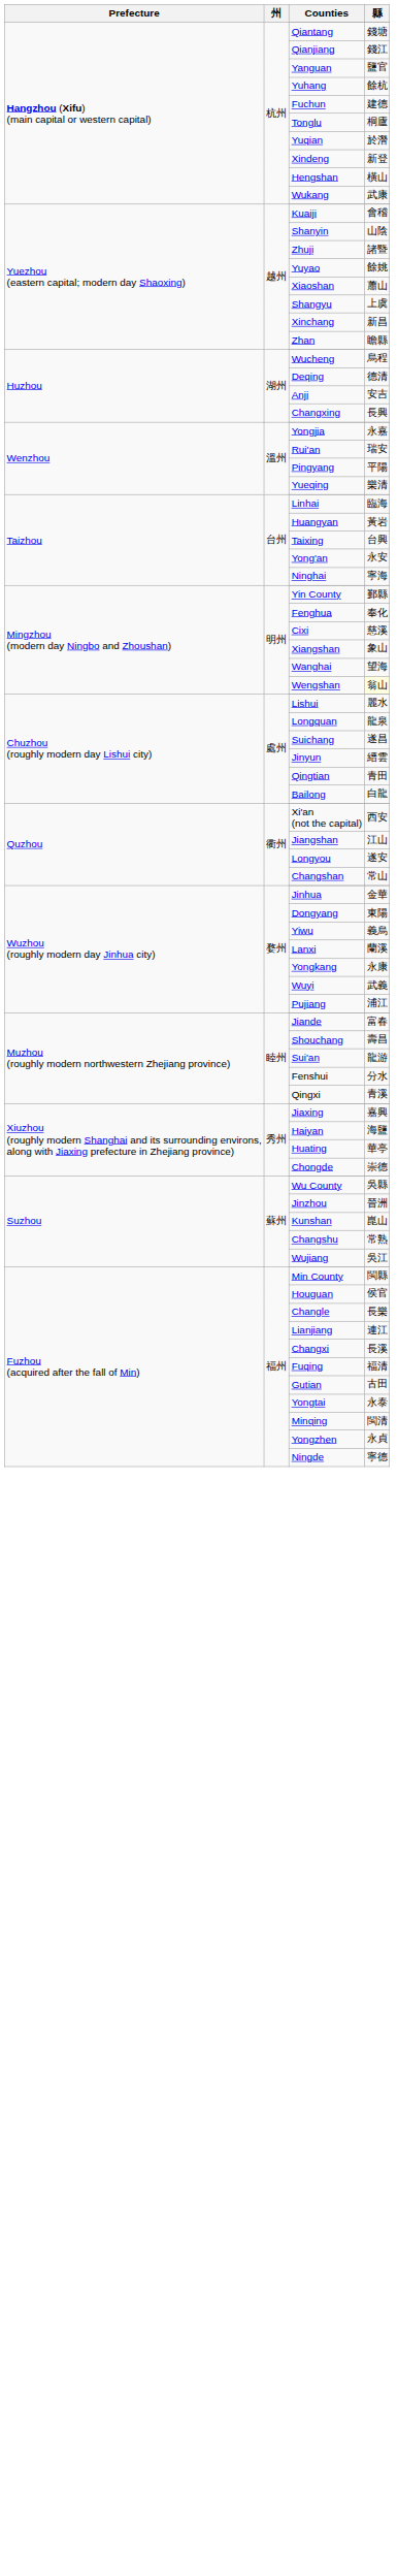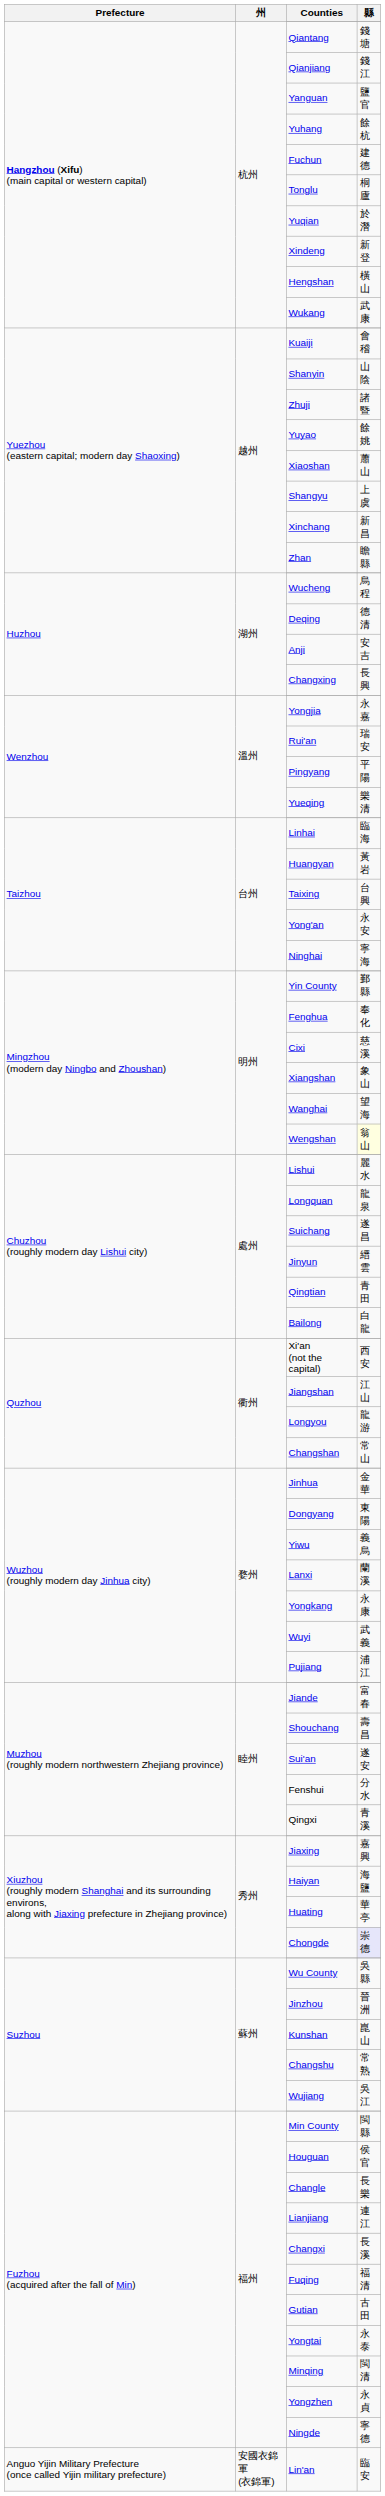 <table class="wikitable">
 <tr>
 <th>Prefecture</th>
 <th>州</th>
 <th>Counties</th>
 <th>縣</th>
 </tr>
 <tr>
 <td rowspan="11"><strong><a href='#'>Hangzhou</a></strong> (<strong>Xifu</strong>) <br> (main capital or western capital)</td>
 <td rowspan="11">杭州</td>
 </tr>
 <tr>
 <td><a href='#'>Qiantang</a></td>
 <td>錢塘</td>
 </tr>
 <tr>
 <td><a href='#'>Qianjiang</a></td>
 <td>錢江</td>
 </tr>
 <tr>
 <td><a href='#'>Yanguan</a></td>
 <td>鹽官</td>
 </tr>
 <tr>
 <td><a href='#'>Yuhang</a></td>
 <td>餘杭</td>
 </tr>
 <tr>
 <td><a href='#'>Fuchun</a></td>
 <td>建德</td>
 </tr>
 <tr>
 <td><a href='#'>Tonglu</a></td>
 <td>桐廬</td>
 </tr>
 <tr>
 <td><a href='#'>Yuqian</a></td>
 <td>於潛</td>
 </tr>
 <tr>
 <td><a href='#'>Xindeng</a></td>
 <td>新登</td>
 </tr>
 <tr>
 <td><a href='#'>Hengshan</a></td>
 <td>橫山</td>
 </tr>
 <tr>
 <td><a href='#'>Wukang</a></td>
 <td>武康</td>
 </tr>
 <tr>
 <td rowspan="9"><a href='#'>Yuezhou</a> <br> (eastern capital; modern day <a href='#'>Shaoxing</a>)</td>
 <td rowspan="9">越州</td>
 </tr>
 <tr>
 <td><a href='#'>Kuaiji</a></td>
 <td>會稽</td>
 </tr>
 <tr>
 <td><a href='#'>Shanyin</a></td>
 <td>山陰</td>
 </tr>
 <tr>
 <td><a href='#'>Zhuji</a></td>
 <td>諸暨</td>
 </tr>
 <tr>
 <td><a href='#'>Yuyao</a></td>
 <td>餘姚</td>
 </tr>
 <tr>
 <td><a href='#'>Xiaoshan</a></td>
 <td>蕭山</td>
 </tr>
 <tr>
 <td><a href='#'>Shangyu</a></td>
 <td>上虞</td>
 </tr>
 <tr>
 <td><a href='#'>Xinchang</a></td>
 <td>新昌</td>
 </tr>
 <tr>
 <td><a href='#'>Zhan</a></td>
 <td>瞻縣</td>
 </tr>
 <tr>
 <td rowspan="5"><a href='#'>Huzhou</a></td>
 <td rowspan="5">湖州</td>
 </tr>
 <tr>
 <td><a href='#'>Wucheng</a></td>
 <td>烏程</td>
 </tr>
 <tr>
 <td><a href='#'>Deqing</a></td>
 <td>德清</td>
 </tr>
 <tr>
 <td><a href='#'>Anji</a></td>
 <td>安吉</td>
 </tr>
 <tr>
 <td><a href='#'>Changxing</a></td>
 <td>長興</td>
 </tr>
 <tr>
 <td rowspan="5"><a href='#'>Wenzhou</a></td>
 <td rowspan="5">溫州</td>
 </tr>
 <tr>
 <td><a href='#'>Yongjia</a></td>
 <td>永嘉</td>
 </tr>
 <tr>
 <td><a href='#'>Rui'an</a></td>
 <td>瑞安</td>
 </tr>
 <tr>
 <td><a href='#'>Pingyang</a></td>
 <td>平陽</td>
 </tr>
 <tr>
 <td><a href='#'>Yueqing</a></td>
 <td>樂清</td>
 </tr>
 <tr>
 <td rowspan="6"><a href='#'>Taizhou</a></td>
 <td rowspan="6">台州</td>
 </tr>
 <tr>
 <td><a href='#'>Linhai</a></td>
 <td>臨海</td>
 </tr>
 <tr>
 <td><a href='#'>Huangyan</a></td>
 <td>黃岩</td>
 </tr>
 <tr>
 <td><a href='#'>Taixing</a></td>
 <td>台興</td>
 </tr>
 <tr>
 <td><a href='#'>Yong'an</a></td>
 <td>永安</td>
 </tr>
 <tr>
 <td><a href='#'>Ninghai</a></td>
 <td>寧海</td>
 </tr>
 <tr>
 <td rowspan="7"><a href='#'>Mingzhou</a> <br> (modern day <a href='#'>Ningbo</a> and <a href='#'>Zhoushan</a>)</td>
 <td rowspan="7">明州</td>
 </tr>
 <tr>
 <td><a href='#'>Yin County</a></td>
 <td>鄞縣</td>
 </tr>
 <tr>
 <td><a href='#'>Fenghua</a></td>
 <td>奉化</td>
 </tr>
 <tr>
 <td><a href='#'>Cixi</a></td>
 <td>慈溪</td>
 </tr>
 <tr>
 <td><a href='#'>Xiangshan</a></td>
 <td>象山</td>
 </tr>
 <tr>
 <td><a href='#'>Wanghai</a></td>
 <td>望海</td>
 </tr>
 <tr>
 <td><a href='#'>Wengshan</a></td>
 <td style="background: lightyellow;">翁山</td>
 </tr>
 <tr>
 <td rowspan="7"><a href='#'>Chuzhou</a> <br> (roughly modern day <a href='#'>Lishui</a> city)</td>
 <td rowspan="7">處州</td>
 </tr>
 <tr>
 <td><a href='#'>Lishui</a></td>
 <td>麗水</td>
 </tr>
 <tr>
 <td><a href='#'>Longquan</a></td>
 <td>龍泉</td>
 </tr>
 <tr>
 <td><a href='#'>Suichang</a></td>
 <td>遂昌</td>
 </tr>
 <tr>
 <td><a href='#'>Jinyun</a></td>
 <td>縉雲</td>
 </tr>
 <tr>
 <td><a href='#'>Qingtian</a></td>
 <td>青田</td>
 </tr>
 <tr>
 <td><a href='#'>Bailong</a></td>
 <td>白龍</td>
 </tr>
 <tr>
 <td rowspan="5"><a href='#'>Quzhou</a></td>
 <td rowspan="5">衢州</td>
 </tr>
 <tr>
 <td>Xi'an <br> (not the capital)</td>
 <td>西安</td>
 </tr>
 <tr>
 <td><a href='#'>Jiangshan</a></td>
 <td>江山</td>
 </tr>
 <tr>
 <td><a href='#'>Longyou</a></td>
-<td>遂安</td>
+<td>龍游</td>
 </tr>
 <tr>
 <td><a href='#'>Changshan</a></td>
 <td>常山</td>
 </tr>
 <tr>
 <td rowspan="8"><a href='#'>Wuzhou</a> <br> (roughly modern day <a href='#'>Jinhua</a> city)</td>
 <td rowspan="8">婺州</td>
 </tr>
 <tr>
 <td><a href='#'>Jinhua</a></td>
 <td>金華</td>
 </tr>
 <tr>
 <td><a href='#'>Dongyang</a></td>
 <td>東陽</td>
 </tr>
 <tr>
 <td><a href='#'>Yiwu</a></td>
 <td>義烏</td>
 </tr>
 <tr>
 <td><a href='#'>Lanxi</a></td>
 <td>蘭溪</td>
 </tr>
 <tr>
 <td><a href='#'>Yongkang</a></td>
 <td>永康</td>
 </tr>
 <tr>
 <td><a href='#'>Wuyi</a></td>
 <td>武義</td>
 </tr>
 <tr>
 <td><a href='#'>Pujiang</a></td>
 <td>浦江</td>
 </tr>
 <tr>
 <td rowspan="6"><a href='#'>Muzhou</a> <br> (roughly modern northwestern Zhejiang province)</td>
 <td rowspan="6">睦州</td>
 </tr>
 <tr>
 <td><a href='#'>Jiande</a></td>
 <td>富春</td>
 </tr>
 <tr>
 <td><a href='#'>Shouchang</a></td>
 <td>壽昌</td>
 </tr>
 <tr>
 <td><a href='#'>Sui'an</a></td>
-<td>龍游</td>
+<td>遂安</td>
 </tr>
 <tr>
 <td>Fenshui</td>
 <td>分水</td>
 </tr>
 <tr>
 <td>Qingxi</td>
 <td>青溪</td>
 </tr>
 <tr>
 <td rowspan="5"><a href='#'>Xiuzhou</a> <br> (roughly modern <a href='#'>Shanghai</a> and its surrounding environs, <br>along with <a href='#'>Jiaxing</a> prefecture in Zhejiang province)</td>
 <td rowspan="5">秀州</td>
 </tr>
 <tr>
 <td><a href='#'>Jiaxing</a></td>
 <td>嘉興</td>
 </tr>
 <tr>
 <td><a href='#'>Haiyan</a></td>
 <td>海鹽</td>
 </tr>
 <tr>
 <td><a href='#'>Huating</a></td>
 <td>華亭</td>
 </tr>
 <tr>
 <td><a href='#'>Chongde</a></td>
-<td>崇德</td>
+<td style="background: lavender;">崇德</td>
 </tr>
 <tr>
 <td rowspan="6"><a href='#'>Suzhou</a></td>
 <td rowspan="6">蘇州</td>
 </tr>
 <tr>
 <td><a href='#'>Wu County</a></td>
 <td>吳縣</td>
 </tr>
 <tr>
 <td><a href='#'>Jinzhou</a></td>
 <td>晉洲</td>
 </tr>
 <tr>
 <td><a href='#'>Kunshan</a></td>
 <td>崑山</td>
 </tr>
 <tr>
 <td><a href='#'>Changshu</a></td>
 <td>常熟</td>
 </tr>
 <tr>
 <td><a href='#'>Wujiang</a></td>
 <td>吳江</td>
 </tr>
 <tr>
 <td rowspan="12"><a href='#'>Fuzhou</a> <br> (acquired after the fall of <a href='#'>Min</a>)</td>
 <td rowspan="12">福州</td>
 </tr>
 <tr>
 <td><a href='#'>Min County</a></td>
 <td>閩縣</td>
 </tr>
 <tr>
 <td><a href='#'>Houguan</a></td>
 <td>侯官</td>
 </tr>
 <tr>
 <td><a href='#'>Changle</a></td>
 <td>長樂</td>
 </tr>
 <tr>
 <td><a href='#'>Lianjiang</a></td>
 <td>連江</td>
 </tr>
 <tr>
 <td><a href='#'>Changxi</a></td>
 <td>長溪</td>
 </tr>
 <tr>
 <td><a href='#'>Fuqing</a></td>
 <td>福清</td>
 </tr>
 <tr>
 <td><a href='#'>Gutian</a></td>
 <td>古田</td>
 </tr>
 <tr>
 <td><a href='#'>Yongtai</a></td>
 <td>永泰</td>
 </tr>
 <tr>
 <td><a href='#'>Minqing</a></td>
 <td>閩清</td>
 </tr>
 <tr>
 <td><a href='#'>Yongzhen</a></td>
 <td>永貞</td>
 </tr>
 <tr>
 <td><a href='#'>Ningde</a></td>
 <td>寧德</td>
 </tr>
+<tr>
+<td>Anguo Yijin Military Prefecture <br> (once called Yijin military prefecture)</td>
+<td>安國衣錦軍 <br> (衣錦軍)</td>
+<td><a href='#'>Lin'an</a></td>
+<td>臨安</td>
+</tr>
 </table>
